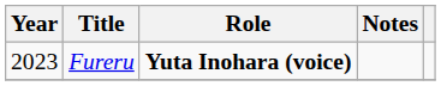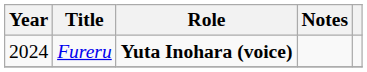 <table class="wikitable sortable">
 <tr>
 <th>Year</th>
 <th>Title</th>
 <th>Role</th>
 <th class="unsortable">Notes</th>
 <th class="unsortable"></th>
 </tr>
 <tr>
-<td>2023</td>
+<td>2024</td>
 <td><em><a href='#'>Fureru</a></em></td>
 <td><strong>Yuta Inohara (voice)</strong></td>
 <td></td>
 <td></td>
 </tr>
 <tr>
 </tr>
 </table>
